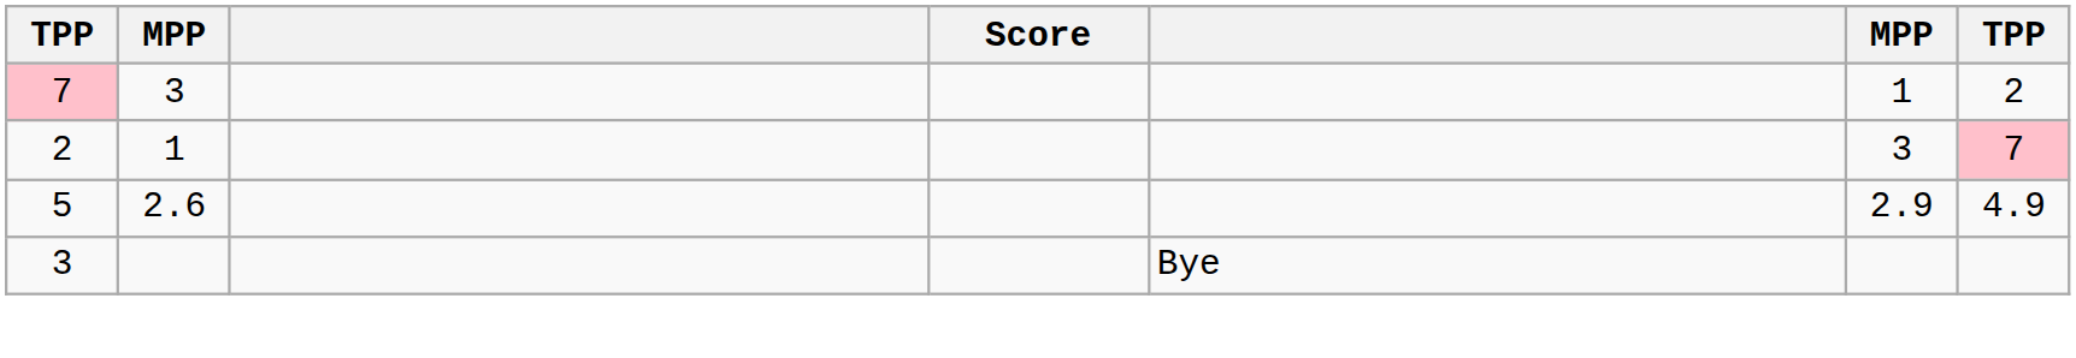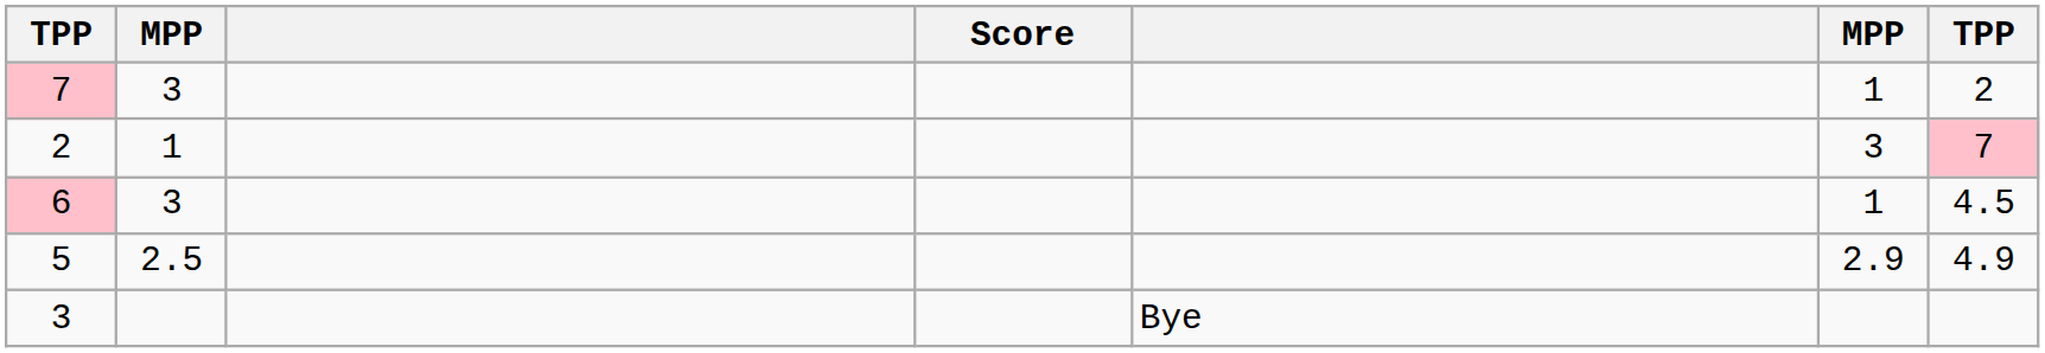 <table class="wikitable" style="text-align: center;" |>
 <tr>
 <th width="35">TPP</th>
 <th width="35">MPP</th>
 <th width="250"></th>
 <th width="75">Score</th>
 <th width="250"></th>
 <th width="35">MPP</th>
 <th width="35">TPP</th>
 </tr>
 <tr>
 <td bgcolor=pink>7</td>
 <td>3</td>
 <td style="text-align:left;"></td>
 <td></td>
 <td style="text-align:left;"><strong></strong></td>
 <td>1</td>
 <td>2</td>
 </tr>
 <tr>
 <td>2</td>
 <td>1</td>
 <td style="text-align:left;"><strong></strong></td>
 <td></td>
 <td style="text-align:left;"></td>
 <td>3</td>
 <td bgcolor=pink>7</td>
 </tr>
 <tr>
+<td bgcolor=pink>6</td>
+<td>3</td>
+<td style="text-align:left;"></td>
+<td></td>
+<td style="text-align:left;"><strong></strong></td>
+<td>1</td>
+<td>4.5</td>
+</tr>
+<tr>
 <td>5</td>
-<td>2.6</td>
+<td>2.5</td>
 <td style="text-align:left;"></td>
 <td></td>
 <td style="text-align:left;"></td>
 <td>2.9</td>
 <td>4.9</td>
 </tr>
 <tr>
 <td>3</td>
 <td></td>
 <td style="text-align:left;"><strong></strong></td>
 <td></td>
 <td style="text-align:left;">Bye</td>
 <td></td>
 <td></td>
 </tr>
 </table>
